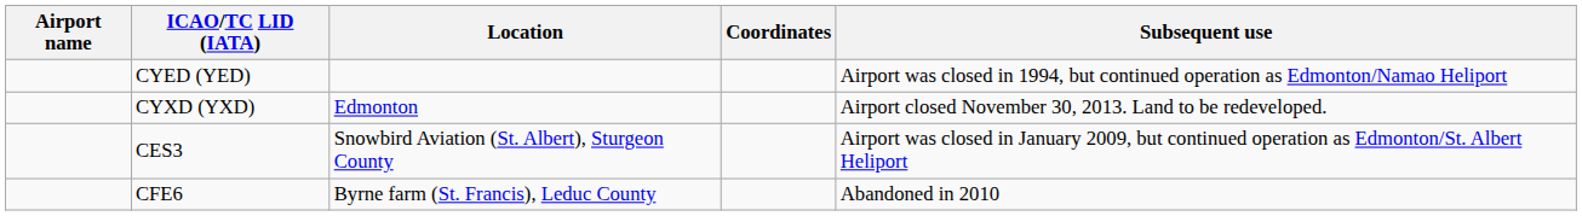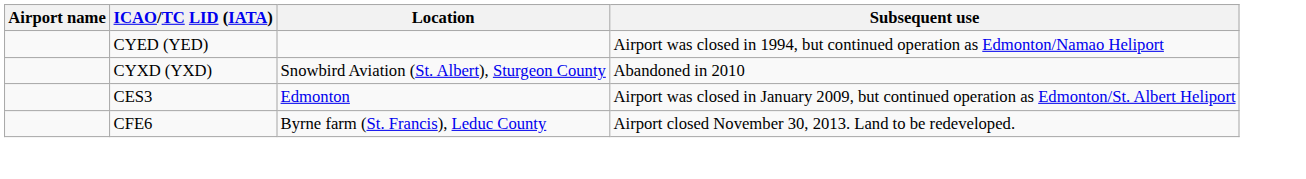 <table class="wikitable sortable">
 <tr>
 <th>Airport name</th>
 <th><a href='#'>ICAO</a>/<a href='#'>TC</a> <a href='#'>LID</a> (<a href='#'>IATA</a>)</th>
 <th>Location</th>
-<th class=unsortable>Coordinates</th>
 <th>Subsequent use</th>
 </tr>
 <tr>
 <td></td>
 <td>CYED (YED)</td>
 <td></td>
-<td></td>
 <td>Airport was closed in 1994, but continued operation as <a href='#'>Edmonton/Namao Heliport</a></td>
 </tr>
 <tr>
 <td></td>
 <td>CYXD (YXD)</td>
-<td><a href='#'>Edmonton</a></td>
-<td></td>
-<td>Airport closed November 30, 2013. Land to be redeveloped.</td>
+<td>Snowbird Aviation (<a href='#'>St. Albert</a>), <a href='#'>Sturgeon County</a></td>
+<td>Abandoned in 2010</td>
 </tr>
 <tr>
 <td></td>
 <td>CES3</td>
-<td>Snowbird Aviation (<a href='#'>St. Albert</a>), <a href='#'>Sturgeon County</a></td>
-<td></td>
+<td><a href='#'>Edmonton</a></td>
 <td>Airport was closed in January 2009, but continued operation as <a href='#'>Edmonton/St. Albert Heliport</a></td>
 </tr>
 <tr>
 <td></td>
 <td>CFE6</td>
 <td>Byrne farm (<a href='#'>St. Francis</a>), <a href='#'>Leduc County</a></td>
-<td></td>
-<td>Abandoned in 2010</td>
+<td>Airport closed November 30, 2013. Land to be redeveloped.</td>
 </tr>
 </table>
